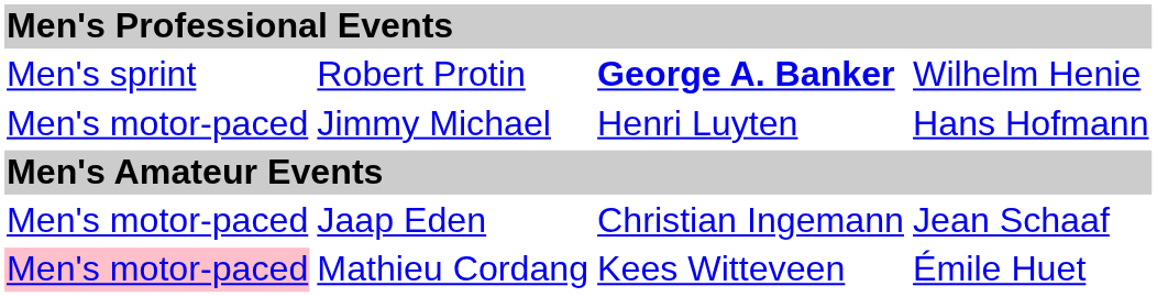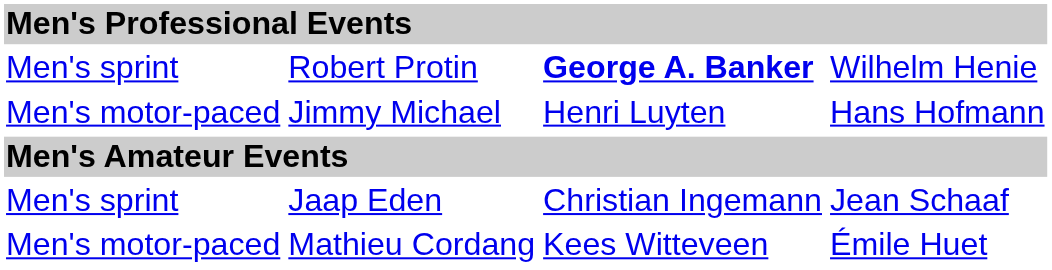 <table>
 <tr bgcolor="#cccccc">
 <td colspan=7><strong>Men's Professional Events</strong></td>
 </tr>
 <tr>
 <td><a href='#'>Men's sprint</a> <br></td>
 <td><a href='#'>Robert Protin</a><br></td>
 <td><strong><a href='#'>George A. Banker</a><br></strong></td>
 <td><a href='#'>Wilhelm Henie</a><br></td>
 </tr>
 <tr>
 <td><a href='#'>Men's motor-paced</a><br></td>
 <td><a href='#'>Jimmy Michael</a><br></td>
 <td><a href='#'>Henri Luyten</a><br></td>
 <td><a href='#'>Hans Hofmann</a><br></td>
 </tr>
 <tr bgcolor="#cccccc">
 <td colspan=7><strong>Men's Amateur Events</strong></td>
 </tr>
 <tr>
-<td><a href='#'>Men's motor-paced</a><br></td>
+<td><a href='#'>Men's sprint</a> <br></td>
 <td><a href='#'>Jaap Eden</a><br></td>
 <td><a href='#'>Christian Ingemann</a><br></td>
 <td><a href='#'>Jean Schaaf</a><br></td>
 </tr>
 <tr>
-<td style="background: pink;"><a href='#'>Men's motor-paced</a><br></td>
+<td><a href='#'>Men's motor-paced</a><br></td>
 <td><a href='#'>Mathieu Cordang</a><br></td>
 <td><a href='#'>Kees Witteveen</a><br></td>
 <td><a href='#'>Émile Huet</a><br></td>
 </tr>
 </table>
